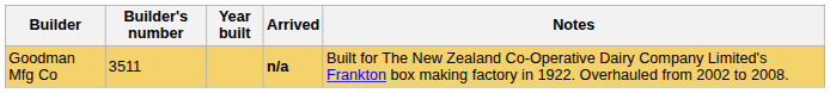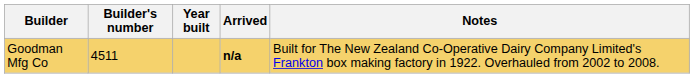 <table class="sortable wikitable" border="1">
 <tr>
 <th>Builder</th>
 <th>Builder's number</th>
 <th>Year built</th>
 <th>Arrived</th>
 <th>Notes</th>
 </tr>
 <tr style="background:#F5D26C;">
 <td>Goodman Mfg Co</td>
-<td>3511</td>
+<td>4511</td>
 <td></td>
 <td><strong>n/a</strong></td>
 <td>Built for The New Zealand Co-Operative Dairy Company Limited's <a href='#'>Frankton</a> box making factory in 1922. Overhauled from 2002 to 2008.</td>
 </tr>
 </table>
